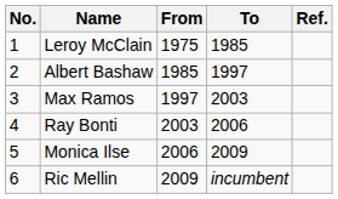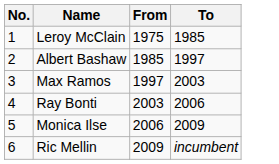 <table class="wikitable">
 <tr>
 <th>No.</th>
 <th>Name</th>
 <th>From</th>
 <th>To</th>
-<th>Ref.</th>
 </tr>
 <tr>
 <td>1</td>
 <td>Leroy McClain</td>
 <td>1975</td>
 <td>1985</td>
-<td></td>
 </tr>
 <tr>
 <td>2</td>
 <td>Albert Bashaw</td>
 <td>1985</td>
 <td>1997</td>
-<td></td>
 </tr>
 <tr>
 <td>3</td>
 <td>Max Ramos</td>
 <td>1997</td>
 <td>2003</td>
-<td></td>
 </tr>
 <tr>
 <td>4</td>
 <td>Ray Bonti</td>
 <td>2003</td>
 <td>2006</td>
-<td></td>
 </tr>
 <tr>
 <td>5</td>
 <td>Monica Ilse</td>
 <td>2006</td>
 <td>2009</td>
-<td></td>
 </tr>
 <tr>
 <td>6</td>
 <td>Ric Mellin</td>
 <td>2009</td>
 <td><em>incumbent</em></td>
-<td></td>
 </tr>
 </table>
